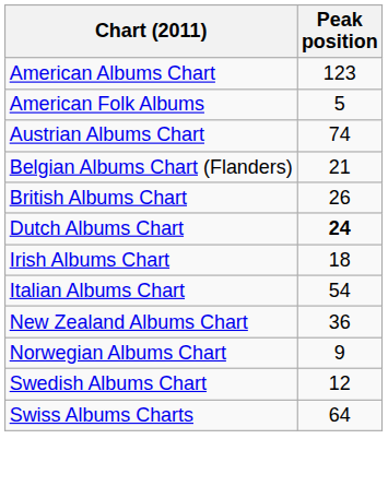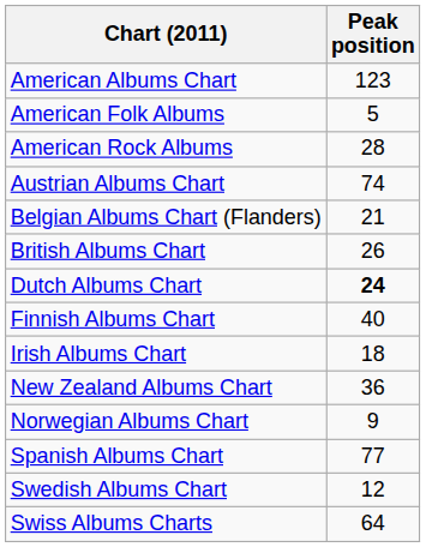 <table class="wikitable sortable">
 <tr>
 <th>Chart (2011)</th>
 <th>Peak<br>position</th>
 </tr>
 <tr>
 <td><a href='#'>American Albums Chart</a></td>
 <td style="text-align:center;">123</td>
 </tr>
 <tr>
 <td><a href='#'>American Folk Albums</a></td>
 <td style="text-align:center;">5</td>
+</tr>
+<tr>
+<td><a href='#'>American Rock Albums</a></td>
+<td style="text-align:center;">28</td>
 </tr>
 <tr>
 <td><a href='#'>Austrian Albums Chart</a></td>
 <td style="text-align:center;">74</td>
 </tr>
 <tr>
 <td><a href='#'>Belgian Albums Chart</a> (Flanders)</td>
 <td style="text-align:center;">21</td>
 </tr>
 <tr>
 <td><a href='#'>British Albums Chart</a></td>
 <td style="text-align:center;">26</td>
 </tr>
 <tr>
 <td><a href='#'>Dutch Albums Chart</a></td>
 <td style="text-align:center;"><strong>24</strong></td>
 </tr>
 <tr>
+<td><a href='#'>Finnish Albums Chart</a></td>
+<td style="text-align:center;">40</td>
+</tr>
+<tr>
 <td><a href='#'>Irish Albums Chart</a></td>
 <td style="text-align:center;">18</td>
-</tr>
-<tr>
-<td><a href='#'>Italian Albums Chart</a></td>
-<td style="text-align:center;">54</td>
 </tr>
 <tr>
 <td><a href='#'>New Zealand Albums Chart</a></td>
 <td style="text-align:center;">36</td>
 </tr>
 <tr>
 <td><a href='#'>Norwegian Albums Chart</a></td>
 <td style="text-align:center;">9</td>
 </tr>
 <tr>
+<td><a href='#'>Spanish Albums Chart</a></td>
+<td style="text-align:center;">77</td>
+</tr>
+<tr>
 <td><a href='#'>Swedish Albums Chart</a></td>
 <td style="text-align:center;">12</td>
 </tr>
 <tr>
 <td><a href='#'>Swiss Albums Charts</a></td>
 <td style="text-align:center;">64</td>
 </tr>
 </table>
